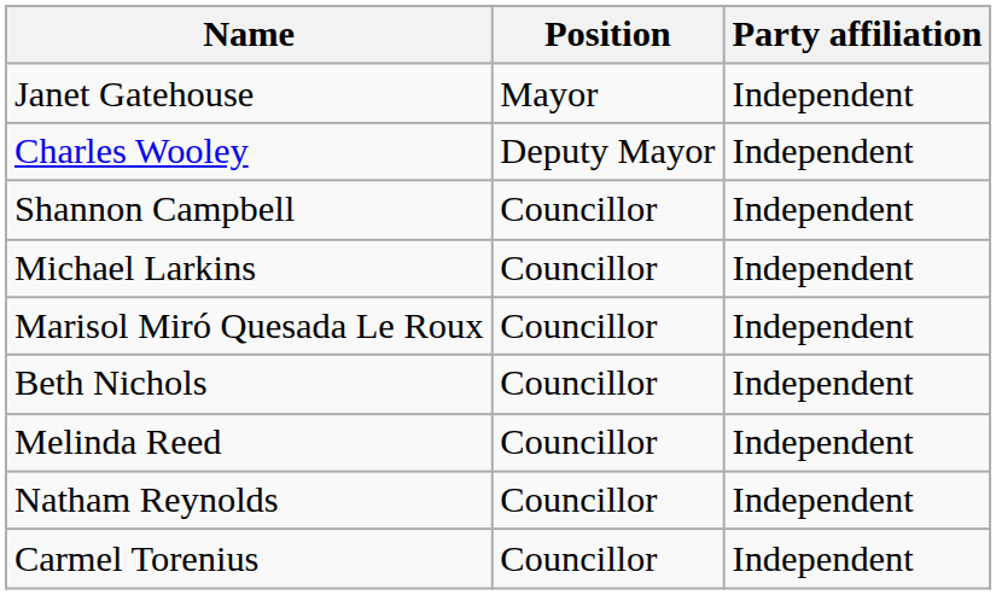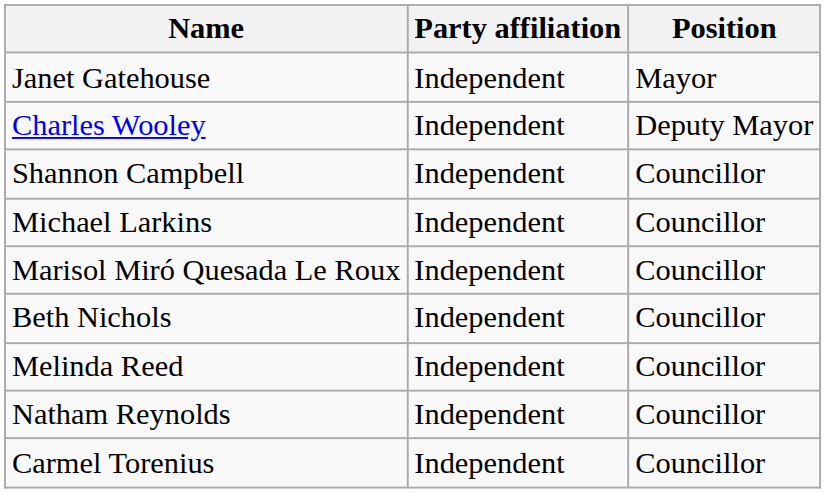 <table class="wikitable">
 <tr>
 <th>Name</th>
+<th>Party affiliation</th>
 <th>Position</th>
-<th>Party affiliation</th>
 </tr>
 <tr>
 <td>Janet Gatehouse</td>
+<td>Independent</td>
 <td>Mayor</td>
-<td>Independent</td>
 </tr>
 <tr>
 <td><a href='#'>Charles Wooley</a></td>
+<td>Independent</td>
 <td>Deputy Mayor</td>
-<td>Independent</td>
 </tr>
 <tr>
 <td>Shannon Campbell</td>
+<td>Independent</td>
 <td>Councillor</td>
-<td>Independent</td>
 </tr>
 <tr>
 <td>Michael Larkins</td>
+<td>Independent</td>
 <td>Councillor</td>
-<td>Independent</td>
 </tr>
 <tr>
 <td>Marisol Miró Quesada Le Roux</td>
+<td>Independent</td>
 <td>Councillor</td>
-<td>Independent</td>
 </tr>
 <tr>
 <td>Beth Nichols</td>
+<td>Independent</td>
 <td>Councillor</td>
-<td>Independent</td>
 </tr>
 <tr>
 <td>Melinda Reed</td>
+<td>Independent</td>
 <td>Councillor</td>
-<td>Independent</td>
 </tr>
 <tr>
 <td>Natham Reynolds</td>
+<td>Independent</td>
 <td>Councillor</td>
-<td>Independent</td>
 </tr>
 <tr>
 <td>Carmel Torenius</td>
+<td>Independent</td>
 <td>Councillor</td>
-<td>Independent</td>
 </tr>
 </table>
